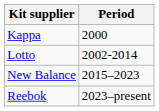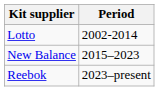 <table class="wikitable" style="text-align:left;">
 <tr>
 <th>Kit supplier</th>
 <th>Period</th>
-</tr>
-<tr>
-<td> <a href='#'>Kappa</a></td>
-<td>2000</td>
 </tr>
 <tr>
 <td> <a href='#'>Lotto</a></td>
 <td>2002-2014</td>
 </tr>
 <tr>
 <td> <a href='#'>New Balance</a></td>
 <td>2015–2023</td>
 </tr>
 <tr>
 <td> <a href='#'>Reebok</a></td>
 <td>2023–present</td>
 </tr>
 </table>
